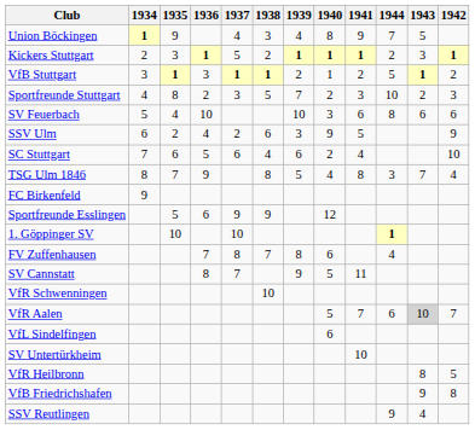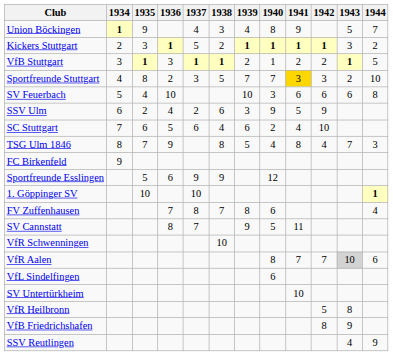 <table class="wikitable">
 <tr>
 <th>Club</th>
 <th>1934</th>
 <th>1935</th>
 <th>1936</th>
 <th>1937</th>
 <th>1938</th>
 <th>1939</th>
 <th>1940</th>
 <th>1941</th>
+<th>1942</th>
+<th>1943</th>
 <th>1944</th>
-<th>1943</th>
-<th>1942</th>
 </tr>
 <tr align="center">
 <td align="left"><a href='#'>Union Böckingen</a></td>
 <td bgcolor="#ffffbf"><strong>1</strong></td>
 <td>9</td>
 <td></td>
 <td>4</td>
 <td>3</td>
 <td>4</td>
 <td>8</td>
 <td>9</td>
+<td></td>
+<td>5</td>
 <td>7</td>
-<td>5</td>
-<td></td>
 </tr>
 <tr align="center">
 <td align="left"><a href='#'>Kickers Stuttgart</a></td>
 <td>2</td>
 <td>3</td>
 <td bgcolor="#ffffbf"><strong>1</strong></td>
 <td>5</td>
 <td>2</td>
 <td bgcolor="#ffffbf"><strong>1</strong></td>
 <td bgcolor="#ffffbf"><strong>1</strong></td>
 <td bgcolor="#ffffbf"><strong>1</strong></td>
+<td bgcolor="#ffffbf"><strong>1</strong></td>
+<td>3</td>
 <td>2</td>
-<td>3</td>
-<td bgcolor="#ffffbf"><strong>1</strong></td>
 </tr>
 <tr align="center">
 <td align="left"><a href='#'>VfB Stuttgart</a></td>
 <td>3</td>
 <td bgcolor="#ffffbf"><strong>1</strong></td>
 <td>3</td>
 <td bgcolor="#ffffbf"><strong>1</strong></td>
 <td bgcolor="#ffffbf"><strong>1</strong></td>
 <td>2</td>
 <td>1</td>
 <td>2</td>
+<td>2</td>
+<td bgcolor="#ffffbf"><strong>1</strong></td>
 <td>5</td>
-<td bgcolor="#ffffbf"><strong>1</strong></td>
-<td>2</td>
 </tr>
 <tr align="center">
 <td align="left"><a href='#'>Sportfreunde Stuttgart</a></td>
 <td>4</td>
 <td>8</td>
 <td>2</td>
 <td>3</td>
 <td>5</td>
 <td>7</td>
+<td>7</td>
+<td style="background: gold;">3</td>
+<td>3</td>
 <td>2</td>
-<td>3</td>
 <td>10</td>
-<td>2</td>
-<td>3</td>
 </tr>
 <tr align="center">
 <td align="left"><a href='#'>SV Feuerbach</a></td>
 <td>5</td>
 <td>4</td>
 <td>10</td>
 <td></td>
 <td></td>
 <td>10</td>
 <td>3</td>
 <td>6</td>
-<td>8</td>
 <td>6</td>
 <td>6</td>
+<td>8</td>
 </tr>
 <tr align="center">
 <td align="left"><a href='#'>SSV Ulm</a></td>
 <td>6</td>
 <td>2</td>
 <td>4</td>
 <td>2</td>
 <td>6</td>
 <td>3</td>
 <td>9</td>
 <td>5</td>
+<td>9</td>
 <td></td>
 <td></td>
-<td>9</td>
 </tr>
 <tr align="center">
 <td align="left"><a href='#'>SC Stuttgart</a></td>
 <td>7</td>
 <td>6</td>
 <td>5</td>
 <td>6</td>
 <td>4</td>
 <td>6</td>
 <td>2</td>
 <td>4</td>
+<td>10</td>
 <td></td>
 <td></td>
-<td>10</td>
 </tr>
 <tr align="center">
 <td align="left"><a href='#'>TSG Ulm 1846</a> </td>
 <td>8</td>
 <td>7</td>
 <td>9</td>
 <td></td>
 <td>8</td>
 <td>5</td>
 <td>4</td>
 <td>8</td>
+<td>4</td>
+<td>7</td>
 <td>3</td>
-<td>7</td>
-<td>4</td>
 </tr>
 <tr align="center">
 <td align="left"><a href='#'>FC Birkenfeld</a></td>
 <td>9</td>
 <td></td>
 <td></td>
 <td></td>
 <td></td>
 <td></td>
 <td></td>
 <td></td>
 <td></td>
 <td></td>
 <td></td>
 </tr>
 <tr align="center">
 <td align="left"><a href='#'>Sportfreunde Esslingen</a></td>
 <td></td>
 <td>5</td>
 <td>6</td>
 <td>9</td>
 <td>9</td>
 <td></td>
 <td>12</td>
 <td></td>
 <td></td>
 <td></td>
 <td></td>
 </tr>
 <tr align="center">
 <td align="left"><a href='#'>1. Göppinger SV</a></td>
 <td></td>
 <td>10</td>
 <td></td>
 <td>10</td>
 <td></td>
 <td></td>
 <td></td>
 <td></td>
-<td bgcolor="#ffffbf"><strong>1</strong></td>
 <td></td>
 <td></td>
+<td bgcolor="#ffffbf"><strong>1</strong></td>
 </tr>
 <tr align="center">
 <td align="left"><a href='#'>FV Zuffenhausen</a></td>
 <td></td>
 <td></td>
 <td>7</td>
 <td>8</td>
 <td>7</td>
 <td>8</td>
 <td>6</td>
 <td></td>
-<td>4</td>
 <td></td>
 <td></td>
+<td>4</td>
 </tr>
 <tr align="center">
 <td align="left"><a href='#'>SV Cannstatt</a></td>
 <td></td>
 <td></td>
 <td>8</td>
 <td>7</td>
 <td></td>
 <td>9</td>
 <td>5</td>
 <td>11</td>
 <td></td>
 <td></td>
 <td></td>
 </tr>
 <tr align="center">
 <td align="left"><a href='#'>VfR Schwenningen</a></td>
 <td></td>
 <td></td>
 <td></td>
 <td></td>
 <td>10</td>
 <td></td>
 <td></td>
 <td></td>
 <td></td>
 <td></td>
 <td></td>
 </tr>
 <tr align="center">
 <td align="left"><a href='#'>VfR Aalen</a></td>
 <td></td>
 <td></td>
 <td></td>
 <td></td>
 <td></td>
 <td></td>
-<td>5</td>
+<td>8</td>
 <td>7</td>
+<td>7</td>
+<td style="background: lightgrey;">10</td>
 <td>6</td>
-<td style="background: lightgrey;">10</td>
-<td>7</td>
 </tr>
 <tr align="center">
 <td align="left"><a href='#'>VfL Sindelfingen</a></td>
 <td></td>
 <td></td>
 <td></td>
 <td></td>
 <td></td>
 <td></td>
 <td>6</td>
 <td></td>
 <td></td>
 <td></td>
 <td></td>
 </tr>
 <tr align="center">
 <td align="left"><a href='#'>SV Untertürkheim</a></td>
 <td></td>
 <td></td>
 <td></td>
 <td></td>
 <td></td>
 <td></td>
 <td></td>
 <td>10</td>
 <td></td>
 <td></td>
 <td></td>
 </tr>
 <tr align="center">
 <td align="left"><a href='#'>VfR Heilbronn</a></td>
 <td></td>
 <td></td>
 <td></td>
 <td></td>
 <td></td>
 <td></td>
 <td></td>
 <td></td>
+<td>5</td>
+<td>8</td>
 <td></td>
-<td>8</td>
-<td>5</td>
 </tr>
 <tr align="center">
 <td align="left"><a href='#'>VfB Friedrichshafen</a></td>
 <td></td>
 <td></td>
 <td></td>
 <td></td>
 <td></td>
 <td></td>
 <td></td>
 <td></td>
+<td>8</td>
+<td>9</td>
 <td></td>
-<td>9</td>
-<td>8</td>
 </tr>
 <tr align="center">
 <td align="left"><a href='#'>SSV Reutlingen</a></td>
 <td></td>
 <td></td>
 <td></td>
 <td></td>
 <td></td>
 <td></td>
 <td></td>
 <td></td>
+<td></td>
+<td>4</td>
 <td>9</td>
-<td>4</td>
-<td></td>
 </tr>
 </table>
